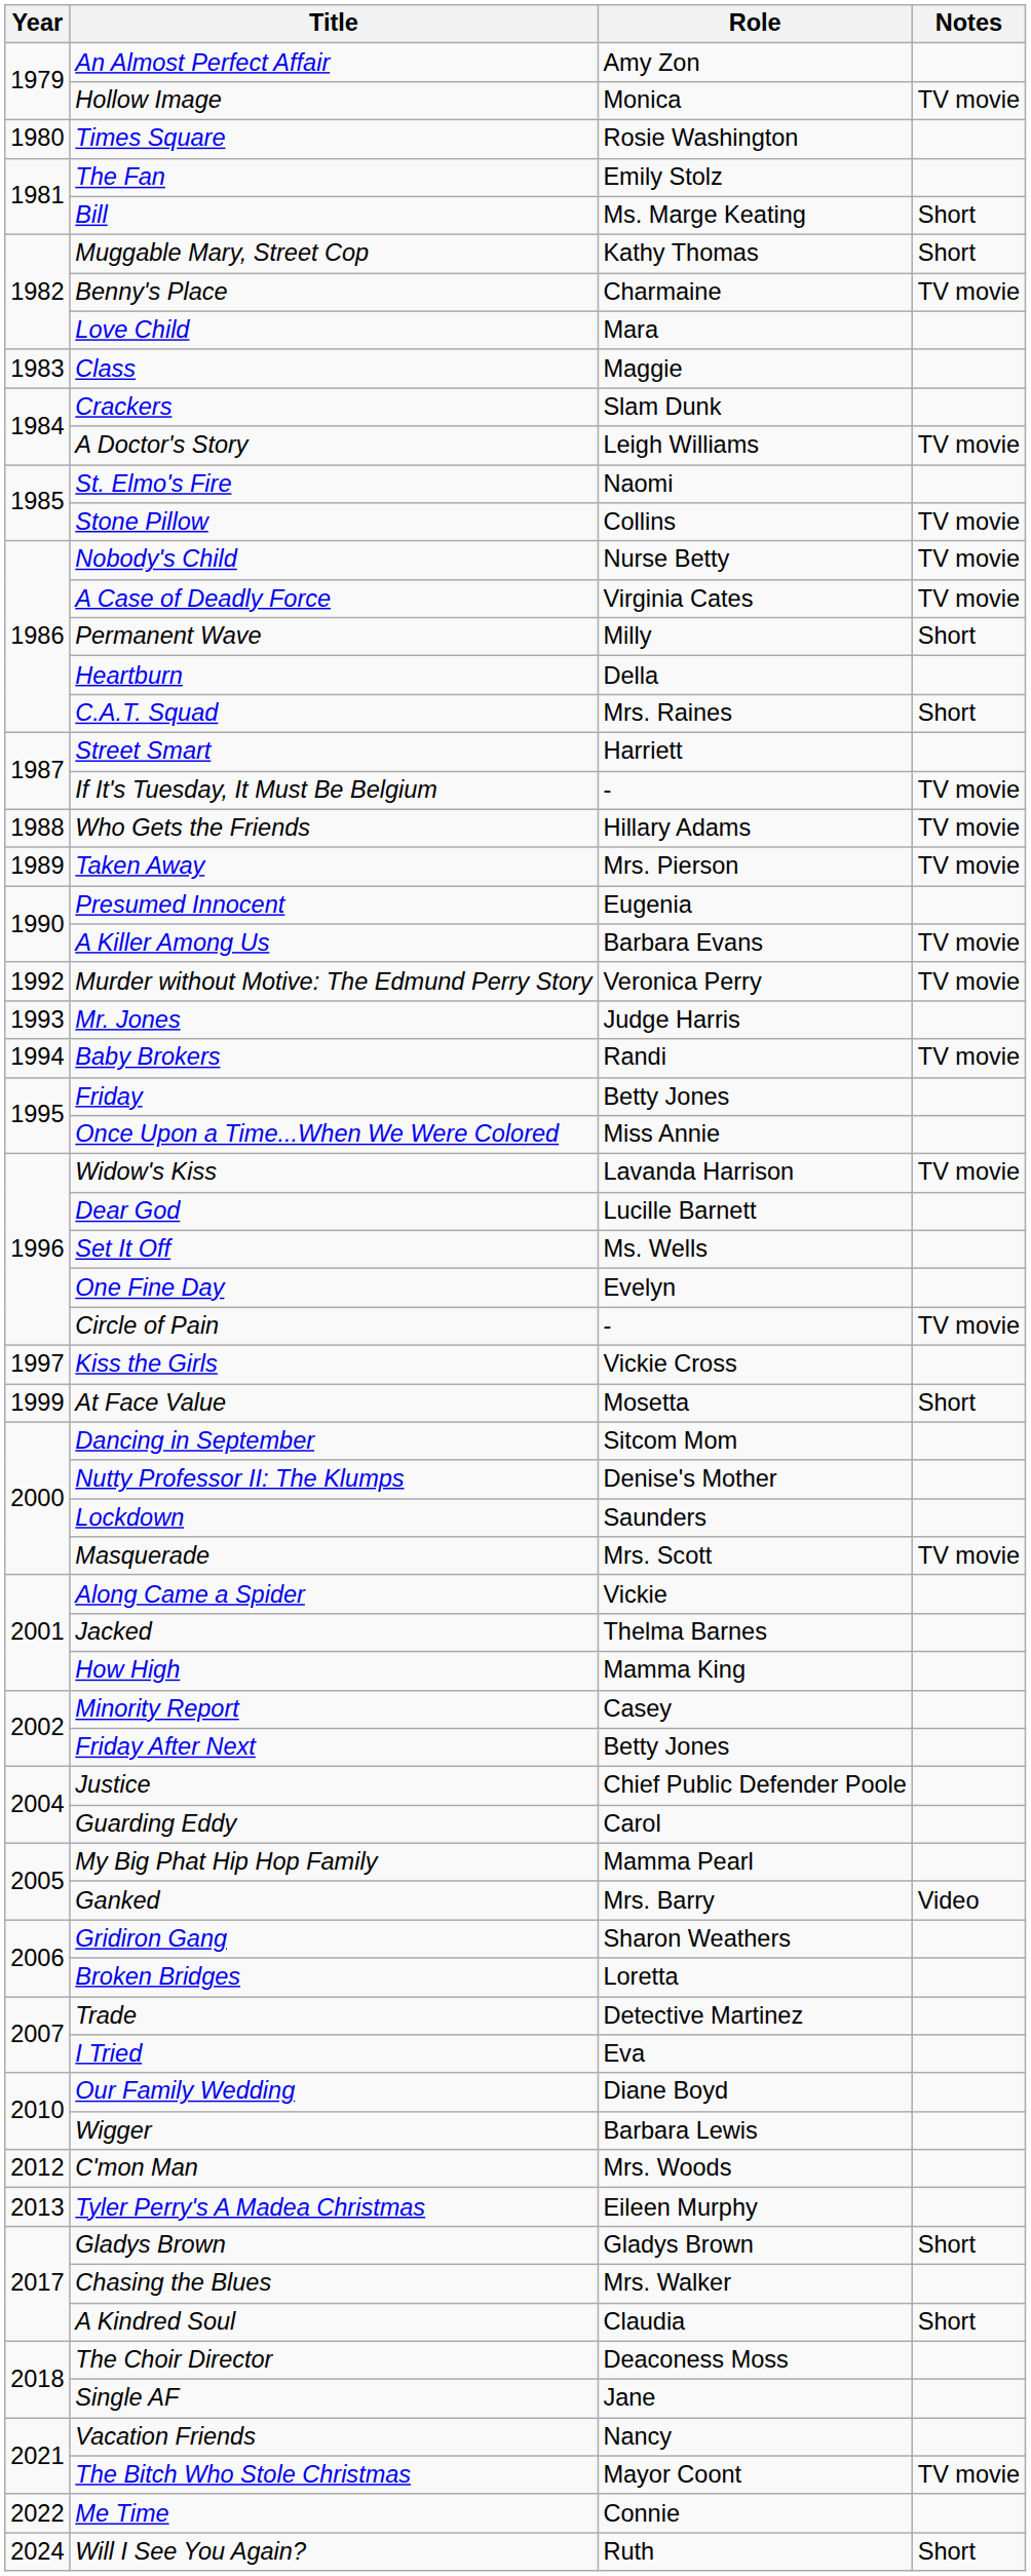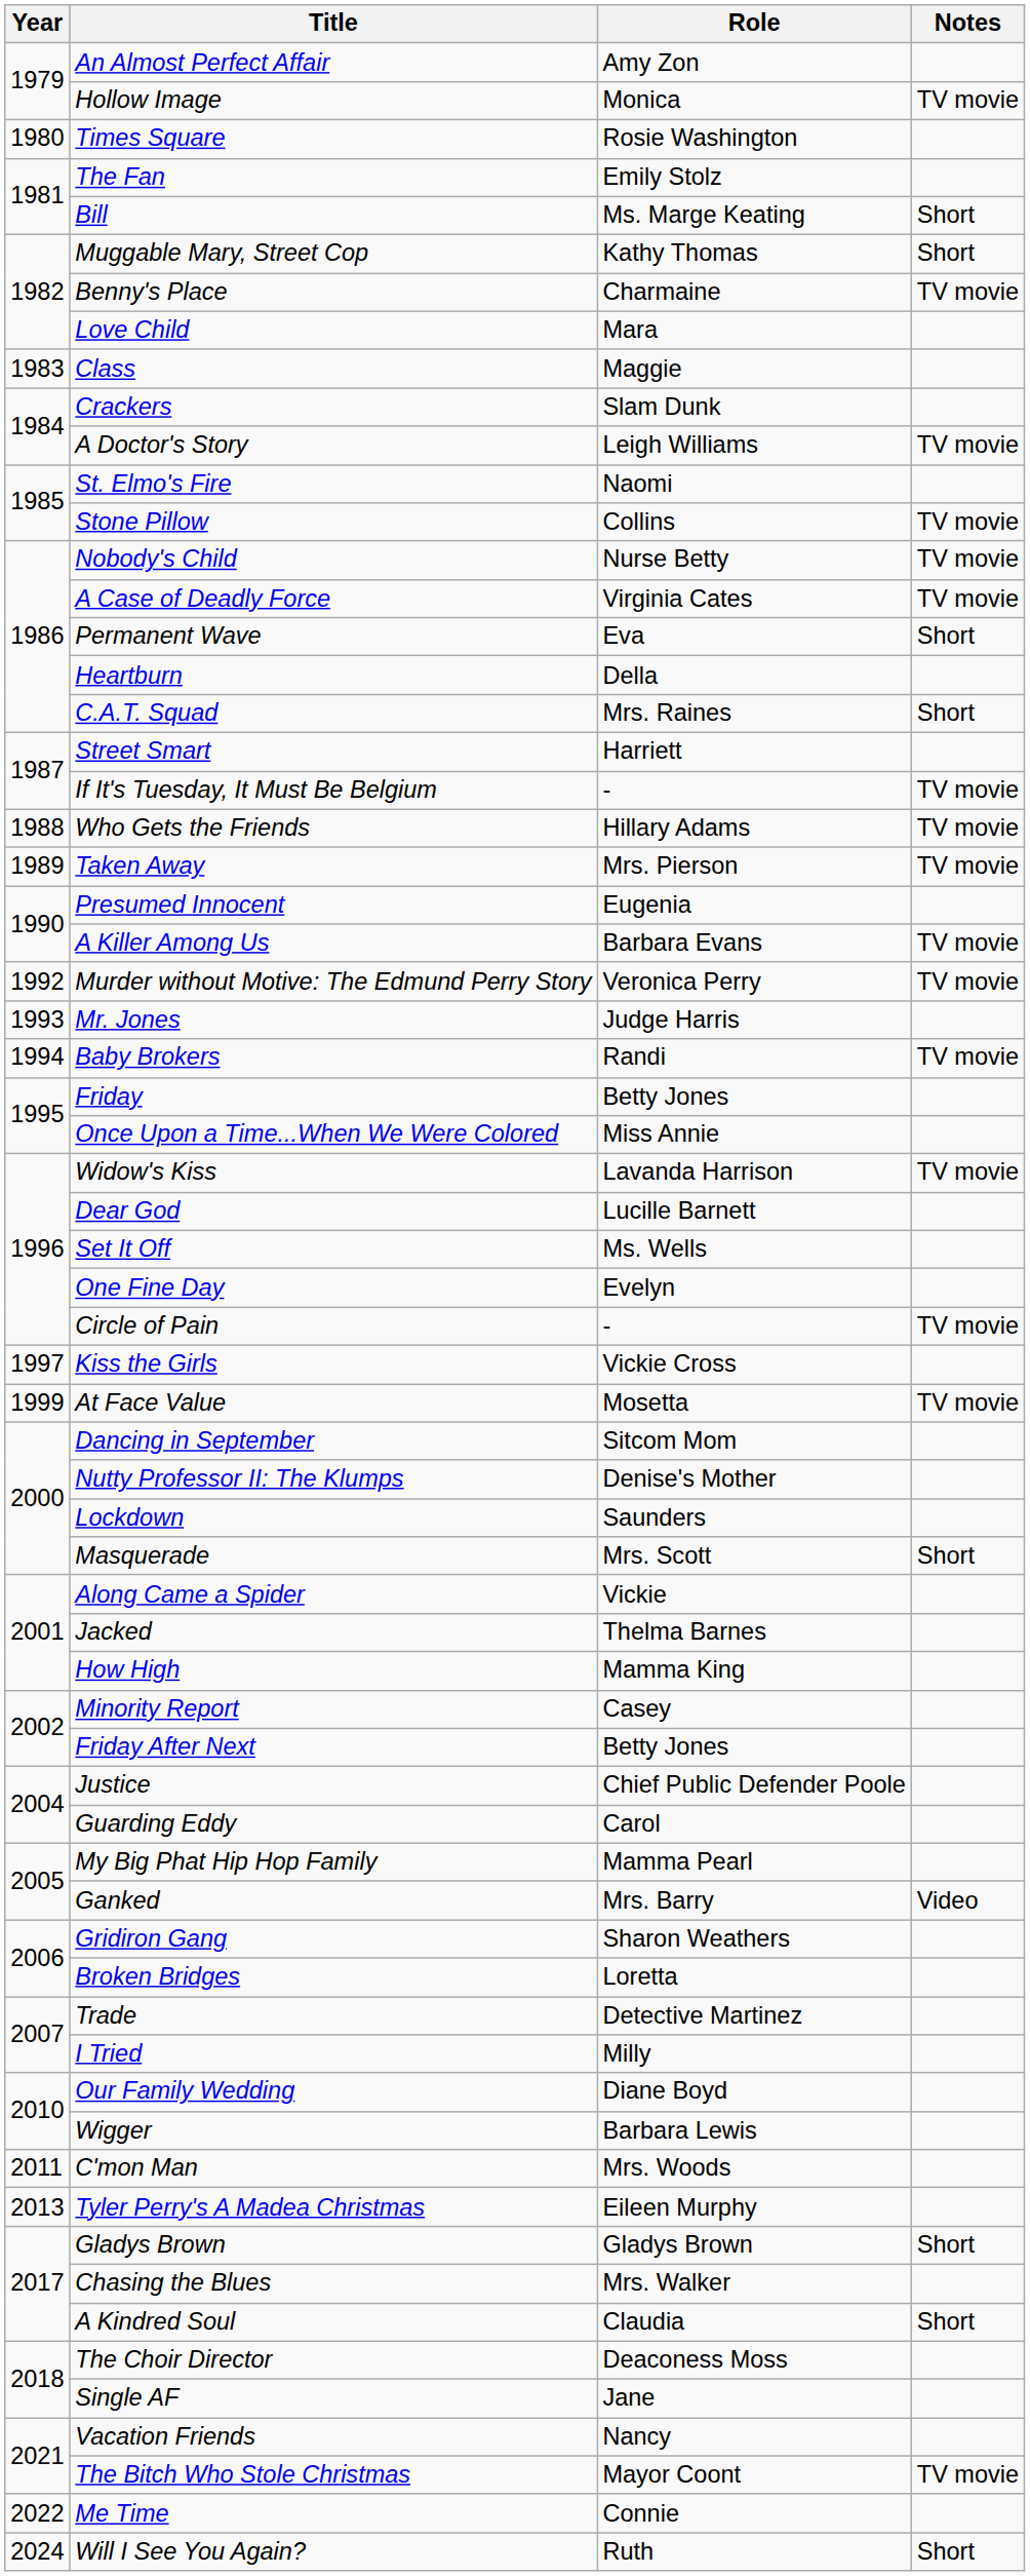 <table class="wikitable sortable">
 <tr>
 <th>Year</th>
 <th>Title</th>
 <th>Role</th>
 <th>Notes</th>
 </tr>
 <tr>
 <td rowspan=2>1979</td>
 <td><em><a href='#'>An Almost Perfect Affair</a></em></td>
 <td>Amy Zon</td>
 <td></td>
 </tr>
 <tr>
 <td><em>Hollow Image</em></td>
 <td>Monica</td>
 <td>TV movie</td>
 </tr>
 <tr>
 <td>1980</td>
 <td><em><a href='#'>Times Square</a></em></td>
 <td>Rosie Washington</td>
 <td></td>
 </tr>
 <tr>
 <td rowspan=2>1981</td>
 <td><em><a href='#'>The Fan</a></em></td>
 <td>Emily Stolz</td>
 <td></td>
 </tr>
 <tr>
 <td><em><a href='#'>Bill</a></em></td>
 <td>Ms. Marge Keating</td>
 <td>Short</td>
 </tr>
 <tr>
 <td rowspan=3>1982</td>
 <td><em>Muggable Mary, Street Cop</em></td>
 <td>Kathy Thomas</td>
 <td>Short</td>
 </tr>
 <tr>
 <td><em>Benny's Place</em></td>
 <td>Charmaine</td>
 <td>TV movie</td>
 </tr>
 <tr>
 <td><em><a href='#'>Love Child</a></em></td>
 <td>Mara</td>
 <td></td>
 </tr>
 <tr>
 <td>1983</td>
 <td><em><a href='#'>Class</a></em></td>
 <td>Maggie</td>
 <td></td>
 </tr>
 <tr>
 <td rowspan=2>1984</td>
 <td><em><a href='#'>Crackers</a></em></td>
 <td>Slam Dunk</td>
 <td></td>
 </tr>
 <tr>
 <td><em>A Doctor's Story</em></td>
 <td>Leigh Williams</td>
 <td>TV movie </td>
 </tr>
 <tr>
 <td rowspan=2>1985</td>
 <td><em><a href='#'>St. Elmo's Fire</a></em></td>
 <td>Naomi</td>
 <td></td>
 </tr>
 <tr>
 <td><em><a href='#'>Stone Pillow</a></em></td>
 <td>Collins</td>
 <td>TV movie </td>
 </tr>
 <tr>
 <td rowspan=5>1986</td>
 <td><em><a href='#'>Nobody's Child</a></em></td>
 <td>Nurse Betty</td>
 <td>TV movie </td>
 </tr>
 <tr>
 <td><em><a href='#'>A Case of Deadly Force</a></em></td>
 <td>Virginia Cates</td>
 <td>TV movie</td>
 </tr>
 <tr>
 <td><em>Permanent Wave</em></td>
-<td>Milly</td>
+<td>Eva</td>
 <td>Short</td>
 </tr>
 <tr>
 <td><em><a href='#'>Heartburn</a></em></td>
 <td>Della</td>
 <td></td>
 </tr>
 <tr>
 <td><em><a href='#'>C.A.T. Squad</a></em></td>
 <td>Mrs. Raines</td>
 <td>Short</td>
 </tr>
 <tr>
 <td rowspan=2>1987</td>
 <td><em><a href='#'>Street Smart</a></em></td>
 <td>Harriett</td>
 <td></td>
 </tr>
 <tr>
 <td><em>If It's Tuesday, It Must Be Belgium</em></td>
 <td>-</td>
 <td>TV movie</td>
 </tr>
 <tr>
 <td>1988</td>
 <td><em>Who Gets the Friends</em></td>
 <td>Hillary Adams</td>
 <td>TV movie</td>
 </tr>
 <tr>
 <td>1989</td>
 <td><em><a href='#'>Taken Away</a></em></td>
 <td>Mrs. Pierson</td>
 <td>TV movie</td>
 </tr>
 <tr>
 <td rowspan=2>1990</td>
 <td><em><a href='#'>Presumed Innocent</a></em></td>
 <td>Eugenia</td>
 <td></td>
 </tr>
 <tr>
 <td><em><a href='#'>A Killer Among Us</a></em></td>
 <td>Barbara Evans</td>
 <td>TV movie</td>
 </tr>
 <tr>
 <td>1992</td>
 <td><em>Murder without Motive: The Edmund Perry Story</em></td>
 <td>Veronica Perry</td>
 <td>TV movie </td>
 </tr>
 <tr>
 <td>1993</td>
 <td><em><a href='#'>Mr. Jones</a></em></td>
 <td>Judge Harris</td>
 <td></td>
 </tr>
 <tr>
 <td>1994</td>
 <td><em><a href='#'>Baby Brokers</a></em></td>
 <td>Randi</td>
 <td>TV movie</td>
 </tr>
 <tr>
 <td rowspan=2>1995</td>
 <td><em><a href='#'>Friday</a></em></td>
 <td>Betty Jones</td>
 <td></td>
 </tr>
 <tr>
 <td><em><a href='#'>Once Upon a Time...When We Were Colored</a></em></td>
 <td>Miss Annie</td>
 <td></td>
 </tr>
 <tr>
 <td rowspan=5>1996</td>
 <td><em>Widow's Kiss</em></td>
 <td>Lavanda Harrison</td>
 <td>TV movie</td>
 </tr>
 <tr>
 <td><em><a href='#'>Dear God</a></em></td>
 <td>Lucille Barnett</td>
 <td></td>
 </tr>
 <tr>
 <td><em><a href='#'>Set It Off</a></em></td>
 <td>Ms. Wells</td>
 <td></td>
 </tr>
 <tr>
 <td><em><a href='#'>One Fine Day</a></em></td>
 <td>Evelyn</td>
 <td></td>
 </tr>
 <tr>
 <td><em>Circle of Pain</em></td>
 <td>-</td>
 <td>TV movie </td>
 </tr>
 <tr>
 <td>1997</td>
 <td><em><a href='#'>Kiss the Girls</a></em></td>
 <td>Vickie Cross</td>
 <td></td>
 </tr>
 <tr>
 <td>1999</td>
 <td><em>At Face Value</em></td>
 <td>Mosetta</td>
-<td>Short</td>
+<td>TV movie</td>
 </tr>
 <tr>
 <td rowspan=4>2000</td>
 <td><em><a href='#'>Dancing in September</a></em></td>
 <td>Sitcom Mom</td>
 <td></td>
 </tr>
 <tr>
 <td><em><a href='#'>Nutty Professor II: The Klumps</a></em></td>
 <td>Denise's Mother</td>
 <td></td>
 </tr>
 <tr>
 <td><em><a href='#'>Lockdown</a></em></td>
 <td>Saunders</td>
 <td></td>
 </tr>
 <tr>
 <td><em>Masquerade</em></td>
 <td>Mrs. Scott</td>
-<td>TV movie</td>
+<td>Short</td>
 </tr>
 <tr>
 <td rowspan=3>2001</td>
 <td><em><a href='#'>Along Came a Spider</a></em></td>
 <td>Vickie</td>
 <td></td>
 </tr>
 <tr>
 <td><em>Jacked</em></td>
 <td>Thelma Barnes</td>
 <td></td>
 </tr>
 <tr>
 <td><em><a href='#'>How High</a></em></td>
 <td>Mamma King</td>
 <td></td>
 </tr>
 <tr>
 <td rowspan=2>2002</td>
 <td><em><a href='#'>Minority Report</a></em></td>
 <td>Casey</td>
 <td></td>
 </tr>
 <tr>
 <td><em><a href='#'>Friday After Next</a></em></td>
 <td>Betty Jones</td>
 <td></td>
 </tr>
 <tr>
 <td rowspan=2>2004</td>
 <td><em>Justice</em></td>
 <td>Chief Public Defender Poole</td>
 <td></td>
 </tr>
 <tr>
 <td><em>Guarding Eddy</em></td>
 <td>Carol</td>
 <td></td>
 </tr>
 <tr>
 <td rowspan=2>2005</td>
 <td><em>My Big Phat Hip Hop Family</em></td>
 <td>Mamma Pearl</td>
 <td></td>
 </tr>
 <tr>
 <td><em>Ganked</em></td>
 <td>Mrs. Barry</td>
 <td>Video</td>
 </tr>
 <tr>
 <td rowspan=2>2006</td>
 <td><em><a href='#'>Gridiron Gang</a></em></td>
 <td>Sharon Weathers</td>
 <td></td>
 </tr>
 <tr>
 <td><em><a href='#'>Broken Bridges</a></em></td>
 <td>Loretta</td>
 <td></td>
 </tr>
 <tr>
 <td rowspan=2>2007</td>
 <td><em>Trade</em></td>
 <td>Detective Martinez</td>
 <td></td>
 </tr>
 <tr>
 <td><em><a href='#'>I Tried</a></em></td>
-<td>Eva</td>
+<td>Milly</td>
 <td></td>
 </tr>
 <tr>
 <td rowspan=2>2010</td>
 <td><em><a href='#'>Our Family Wedding</a></em></td>
 <td>Diane Boyd</td>
 <td></td>
 </tr>
 <tr>
 <td><em>Wigger</em></td>
 <td>Barbara Lewis</td>
 <td></td>
 </tr>
 <tr>
-<td>2012</td>
+<td>2011</td>
 <td><em>C'mon Man</em></td>
 <td>Mrs. Woods</td>
 <td></td>
 </tr>
 <tr>
 <td>2013</td>
 <td><em><a href='#'>Tyler Perry's A Madea Christmas</a></em></td>
 <td>Eileen Murphy</td>
 <td></td>
 </tr>
 <tr>
 <td rowspan=3>2017</td>
 <td><em>Gladys Brown</em></td>
 <td>Gladys Brown</td>
 <td>Short</td>
 </tr>
 <tr>
 <td><em>Chasing the Blues</em></td>
 <td>Mrs. Walker</td>
 <td></td>
 </tr>
 <tr>
 <td><em>A Kindred Soul</em></td>
 <td>Claudia</td>
 <td>Short</td>
 </tr>
 <tr>
 <td rowspan=2>2018</td>
 <td><em>The Choir Director</em></td>
 <td>Deaconess Moss</td>
 <td></td>
 </tr>
 <tr>
 <td><em>Single AF</em></td>
 <td>Jane</td>
 <td></td>
 </tr>
 <tr>
 <td rowspan=2>2021</td>
 <td><em>Vacation Friends</em></td>
 <td>Nancy</td>
 <td></td>
 </tr>
 <tr>
 <td><em><a href='#'>The Bitch Who Stole Christmas</a></em></td>
 <td>Mayor Coont</td>
 <td>TV movie</td>
 </tr>
 <tr>
 <td>2022</td>
 <td><em><a href='#'>Me Time</a></em></td>
 <td>Connie</td>
 <td></td>
 </tr>
 <tr>
 <td>2024</td>
 <td><em>Will I See You Again?</em></td>
 <td>Ruth</td>
 <td>Short</td>
 </tr>
 </table>
